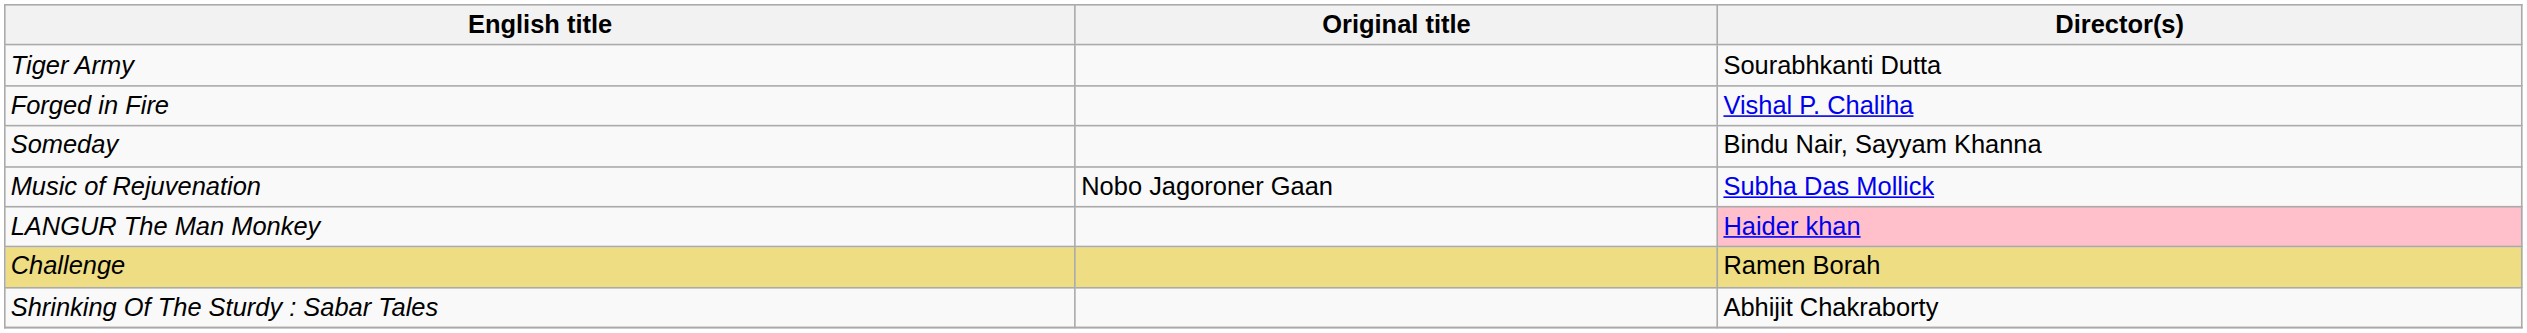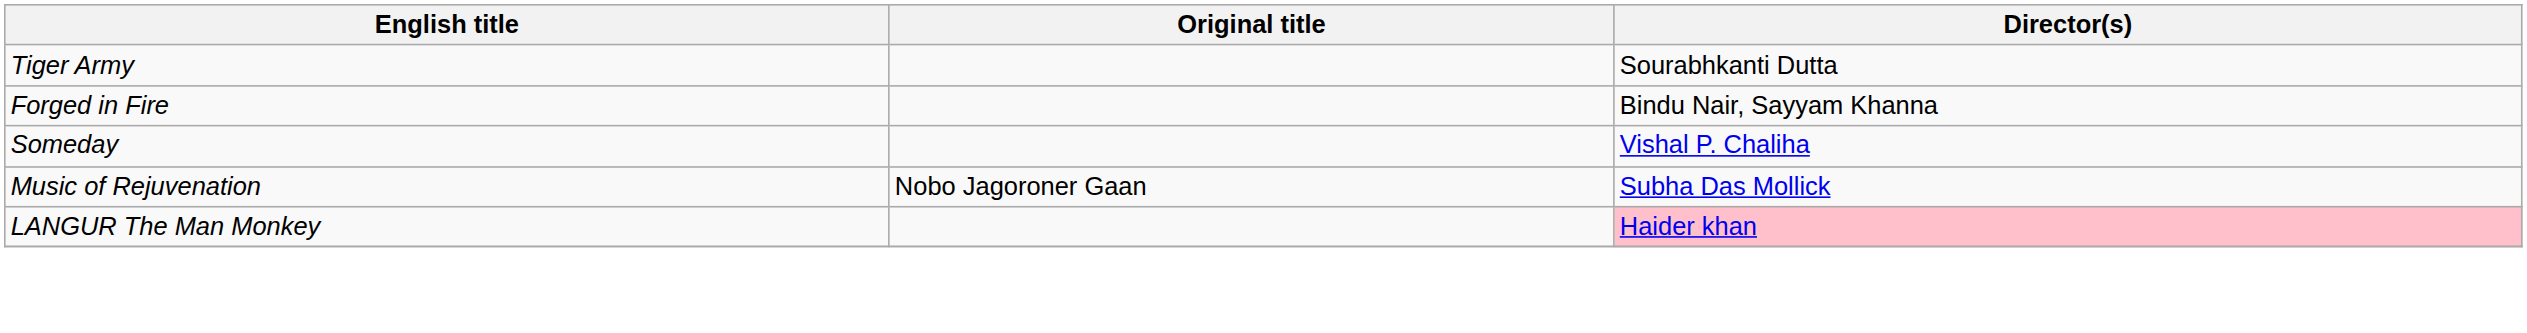 <table class="sortable wikitable" style="width:100%; margin-bottom:4px" cellpadding="5">
 <tr>
 <th scope="col">English title</th>
 <th scope="col">Original title</th>
 <th scope="col">Director(s)</th>
 </tr>
 <tr>
 <td><em>Tiger Army</em></td>
 <td></td>
 <td>Sourabhkanti Dutta</td>
 </tr>
 <tr>
 <td><em>Forged in Fire</em></td>
 <td></td>
-<td><a href='#'>Vishal P. Chaliha</a></td>
+<td>Bindu Nair, Sayyam Khanna</td>
 </tr>
 <tr>
 <td><em>Someday</em></td>
 <td></td>
-<td>Bindu Nair, Sayyam Khanna</td>
+<td><a href='#'>Vishal P. Chaliha</a></td>
 </tr>
 <tr>
 <td><em>Music of Rejuvenation</em></td>
 <td>Nobo Jagoroner Gaan</td>
 <td><a href='#'>Subha Das Mollick</a></td>
 </tr>
 <tr>
 <td><em>LANGUR The Man Monkey</em></td>
 <td></td>
 <td style="background: pink;"><a href='#'>Haider khan</a></td>
 </tr>
-<tr style="background:#eedd82">
-<td><em>Challenge</em></td>
-<td></td>
-<td>Ramen Borah</td>
-</tr>
-<tr>
-<td><em>Shrinking Of The Sturdy : Sabar Tales</em></td>
-<td></td>
-<td>Abhijit Chakraborty</td>
-</tr>
 <tr>
 </tr>
 </table>
